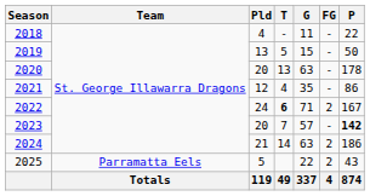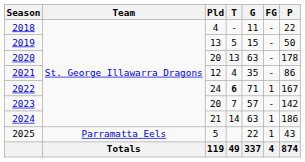 <table class="wikitable" style="border-collapse:collapse;text-align:center">
 <tr>
 <th>Season</th>
 <th>Team</th>
 <th>Pld</th>
 <th>T</th>
 <th>G</th>
 <th>FG</th>
 <th>P</th>
 </tr>
 <tr>
 <td><a href='#'>2018</a></td>
 <td rowspan="7"> <a href='#'>St. George Illawarra Dragons</a></td>
 <td>4</td>
 <td>-</td>
 <td>11</td>
 <td>-</td>
 <td>22</td>
 </tr>
 <tr>
 <td><a href='#'>2019</a></td>
 <td>13</td>
 <td>5</td>
 <td>15</td>
 <td>-</td>
 <td>50</td>
 </tr>
 <tr>
 <td><a href='#'>2020</a></td>
 <td>20</td>
 <td>13</td>
 <td>63</td>
 <td>-</td>
 <td>178</td>
 </tr>
 <tr>
 <td><a href='#'>2021</a></td>
 <td>12</td>
 <td>4</td>
 <td>35</td>
 <td>-</td>
 <td>86</td>
 </tr>
 <tr>
 <td><a href='#'>2022</a></td>
 <td>24</td>
 <td><strong>6</strong></td>
 <td>71</td>
-<td>2</td>
+<td>1</td>
 <td>167</td>
 </tr>
 <tr>
 <td><a href='#'>2023</a></td>
 <td>20</td>
 <td>7</td>
 <td>57</td>
 <td>-</td>
-<td><strong>142</strong></td>
+<td>142</td>
 </tr>
 <tr>
 <td><a href='#'>2024</a></td>
 <td>21</td>
 <td>14</td>
 <td>63</td>
-<td>2</td>
+<td>1</td>
 <td>186</td>
 </tr>
 <tr>
 <td>2025</td>
 <td> <a href='#'>Parramatta Eels</a></td>
 <td>5</td>
 <td></td>
 <td>22</td>
-<td>2</td>
+<td>1</td>
 <td>43</td>
 </tr>
 <tr>
 <th></th>
 <th>Totals</th>
 <th>119</th>
 <th>49</th>
 <th>337</th>
 <th>4</th>
 <th>874</th>
 </tr>
 </table>
